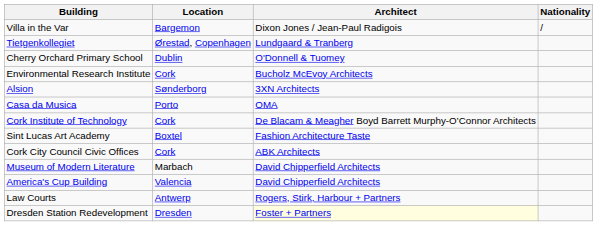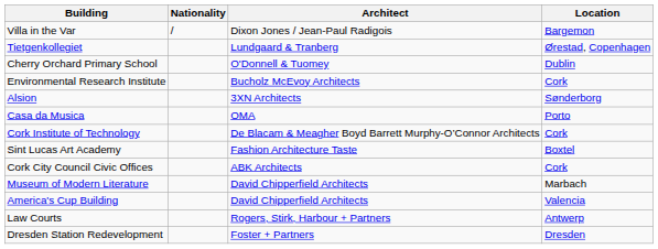 <table class="wikitable" border="1">
 <tr>
 <th header 1>Building</th>
+<th header 4>Nationality</th>
+<th header 3>Architect</th>
 <th header 2>Location</th>
-<th header 3>Architect</th>
-<th header 4>Nationality</th>
 </tr>
 <tr>
 <td row 1, cell 1>Villa in the Var</td>
+<td row 1, cell 4>/</td>
+<td row 1, cell 3>Dixon Jones / Jean-Paul Radigois</td>
 <td row 1, cell 2><a href='#'>Bargemon</a><br></td>
-<td row 1, cell 3>Dixon Jones / Jean-Paul Radigois</td>
-<td row 1, cell 4>/</td>
 </tr>
 <tr>
 <td row 2, cell 1><a href='#'>Tietgenkollegiet</a></td>
+<td row 2, cell 4></td>
+<td row 2, cell 3><a href='#'>Lundgaard & Tranberg</a></td>
 <td row 2, cell 2><a href='#'>Ørestad</a>, <a href='#'>Copenhagen</a><br> </td>
-<td row 2, cell 3><a href='#'>Lundgaard & Tranberg</a></td>
-<td row 2, cell 4></td>
 </tr>
 <tr>
 <td row 3, cell 1>Cherry Orchard Primary School</td>
+<td row 3, cell 4></td>
+<td row 3, cell 3><a href='#'>O'Donnell & Tuomey</a></td>
 <td row 3, cell 2><a href='#'>Dublin</a><br></td>
-<td row 3, cell 3><a href='#'>O'Donnell & Tuomey</a></td>
-<td row 3, cell 4></td>
 </tr>
 <tr>
 <td row 4, cell 1>Environmental Research Institute</td>
+<td row 4, cell 4></td>
+<td row 4, cell 3><a href='#'>Bucholz McEvoy Architects</a></td>
 <td row 4, cell 2><a href='#'>Cork</a><br></td>
-<td row 4, cell 3><a href='#'>Bucholz McEvoy Architects</a></td>
-<td row 4, cell 4></td>
 </tr>
 <tr>
 <td row 5, cell 1><a href='#'>Alsion</a></td>
+<td row 5, cell 4></td>
+<td row 5, cell 3><a href='#'>3XN Architects</a></td>
 <td row 5, cell 2><a href='#'>Sønderborg</a><br></td>
-<td row 5, cell 3><a href='#'>3XN Architects</a></td>
-<td row 5, cell 4></td>
 </tr>
 <tr>
 <td row 6, cell 1><a href='#'>Casa da Musica</a></td>
+<td row 6, cell 4></td>
+<td row 6, cell 3><a href='#'>OMA</a></td>
 <td row 6, cell 2><a href='#'>Porto</a><br></td>
-<td row 6, cell 3><a href='#'>OMA</a></td>
-<td row 6, cell 4></td>
 </tr>
 <tr>
 <td row 7, cell 1><a href='#'>Cork Institute of Technology</a></td>
+<td row 7, cell 4></td>
+<td row 7, cell 3><a href='#'>De Blacam & Meagher</a> Boyd Barrett Murphy-O’Connor Architects</td>
 <td row 7, cell 2><a href='#'>Cork</a><br></td>
-<td row 7, cell 3><a href='#'>De Blacam & Meagher</a> Boyd Barrett Murphy-O’Connor Architects</td>
-<td row 7, cell 4></td>
 </tr>
 <tr>
 <td row 8, cell 1>Sint Lucas Art Academy</td>
+<td row 8, cell 4></td>
+<td row 8, cell 3><a href='#'>Fashion Architecture Taste</a></td>
 <td row 8, cell 2><a href='#'>Boxtel</a><br> </td>
-<td row 8, cell 3><a href='#'>Fashion Architecture Taste</a></td>
-<td row 8, cell 4></td>
 </tr>
 <tr>
 <td row 9, cell 1>Cork City Council Civic Offices</td>
+<td row 9, cell 4></td>
+<td row 9, cell 3><a href='#'>ABK Architects</a></td>
 <td row 9, cell 2><a href='#'>Cork</a><br></td>
-<td row 9, cell 3><a href='#'>ABK Architects</a></td>
-<td row 9, cell 4></td>
 </tr>
 <tr>
 <td row 10, cell 1><a href='#'>Museum of Modern Literature</a></td>
+<td row 10, cell 4></td>
+<td row 10, cell 3><a href='#'>David Chipperfield Architects</a></td>
 <td row 10, cell 2>Marbach<br></td>
-<td row 10, cell 3><a href='#'>David Chipperfield Architects</a></td>
-<td row 10, cell 4></td>
 </tr>
 <tr>
 <td row 11, cell 1><a href='#'>America's Cup Building</a></td>
+<td row 11, cell 4></td>
+<td row 11, cell 3><a href='#'>David Chipperfield Architects</a></td>
 <td row 11, cell 2><a href='#'>Valencia</a><br> </td>
-<td row 11, cell 3><a href='#'>David Chipperfield Architects</a></td>
-<td row 11, cell 4></td>
 </tr>
 <tr>
 <td row 12, cell 1>Law Courts</td>
+<td row 12, cell 4></td>
+<td row 12, cell 3><a href='#'>Rogers, Stirk, Harbour + Partners</a></td>
 <td row 12, cell 2><a href='#'>Antwerp</a><br></td>
-<td row 12, cell 3><a href='#'>Rogers, Stirk, Harbour + Partners</a></td>
-<td row 12, cell 4></td>
 </tr>
 <tr>
 <td row 13, cell 1>Dresden Station Redevelopment</td>
+<td row 13, cell 4></td>
+<td row 13, cell 3><a href='#'>Foster + Partners</a></td>
 <td row 13, cell 2><a href='#'>Dresden</a><br></td>
-<td row 13, cell 3 style="background: lightyellow;"><a href='#'>Foster + Partners</a></td>
-<td row 13, cell 4></td>
 </tr>
 </table>
